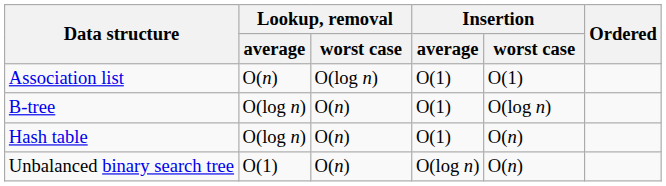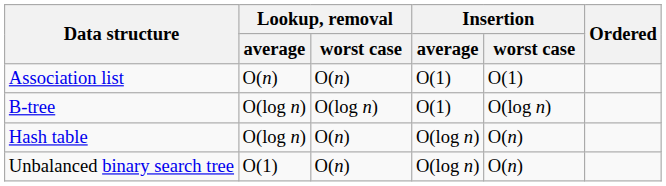 <table class="wikitable">
 <tr>
 <th rowspan="2">Data structure</th>
 <th colspan="2">Lookup, removal</th>
 <th colspan="2">Insertion</th>
 <th rowspan="2">Ordered</th>
 </tr>
 <tr>
 <th>average</th>
 <th style=min-width:5em;max-width:5em>worst case</th>
 <th>average</th>
 <th style=min-width:5em;max-width:5em>worst case</th>
 </tr>
 <tr>
 <td><a href='#'>Association list</a></td>
 <td>O(<em>n</em>)</td>
-<td>O(log <em>n</em>)</td>
+<td>O(<em>n</em>)</td>
 <td>O(1)</td>
 <td>O(1)</td>
 <td></td>
 </tr>
 <tr>
 <td><a href='#'>B-tree</a></td>
 <td>O(log <em>n</em>)</td>
-<td>O(<em>n</em>)</td>
+<td>O(log <em>n</em>)</td>
 <td>O(1)</td>
 <td>O(log <em>n</em>)</td>
 <td></td>
 </tr>
 <tr>
 <td><a href='#'>Hash table</a></td>
 <td>O(log <em>n</em>)</td>
 <td>O(<em>n</em>)</td>
-<td>O(1)</td>
+<td>O(log <em>n</em>)</td>
 <td>O(<em>n</em>)</td>
 <td></td>
 </tr>
 <tr>
 <td>Unbalanced <a href='#'>binary search tree</a></td>
 <td>O(1)</td>
 <td>O(<em>n</em>)</td>
 <td>O(log <em>n</em>)</td>
 <td>O(<em>n</em>)</td>
 <td></td>
 </tr>
 </table>
